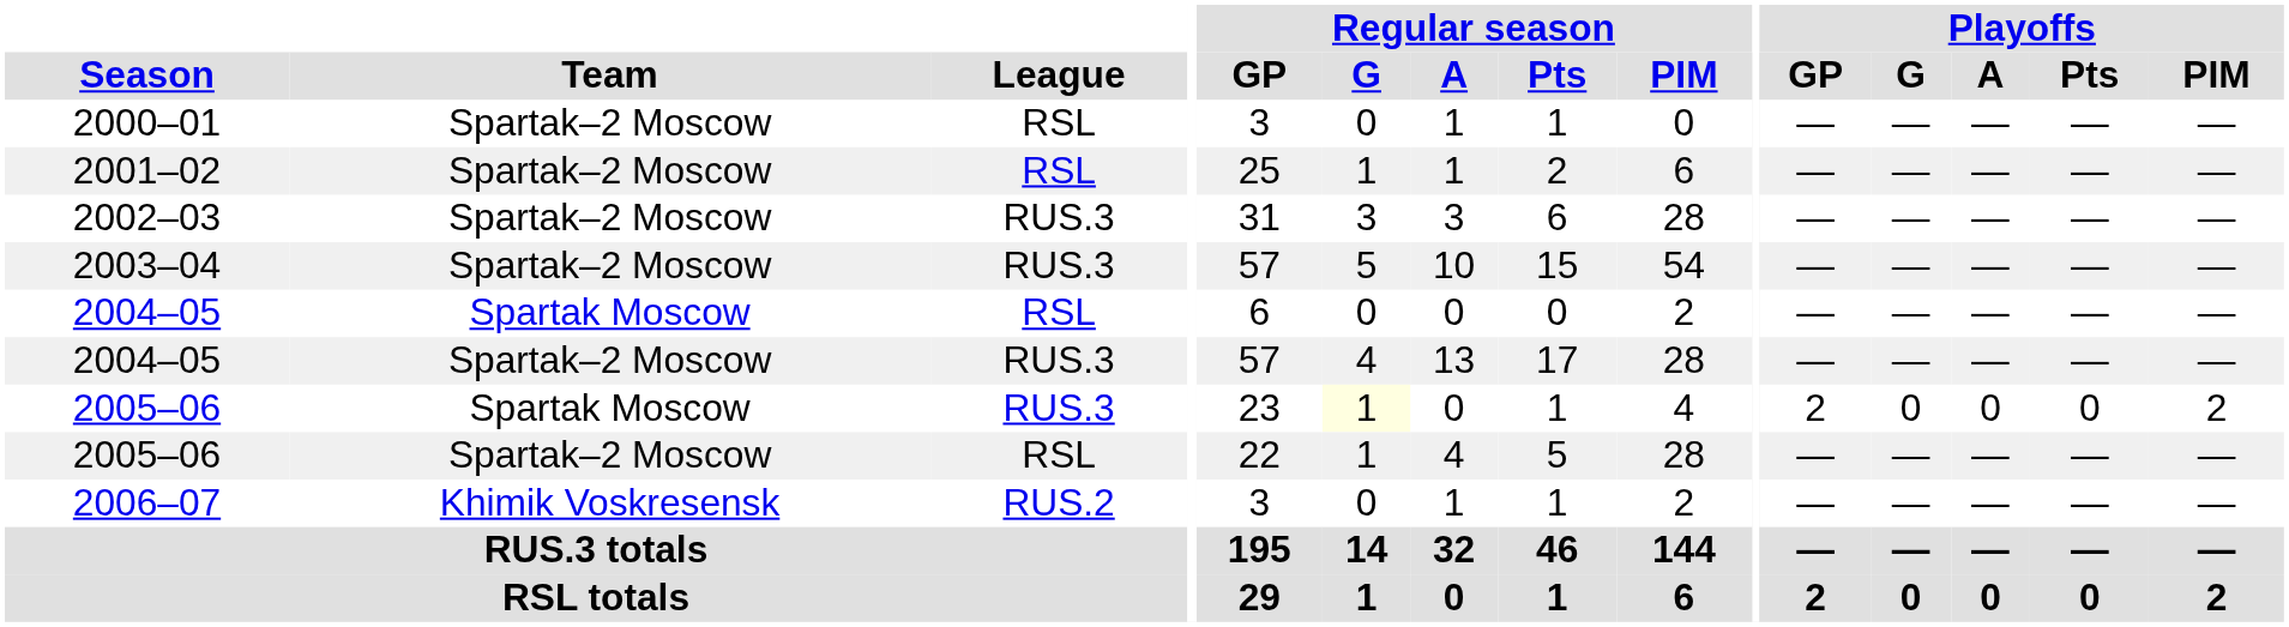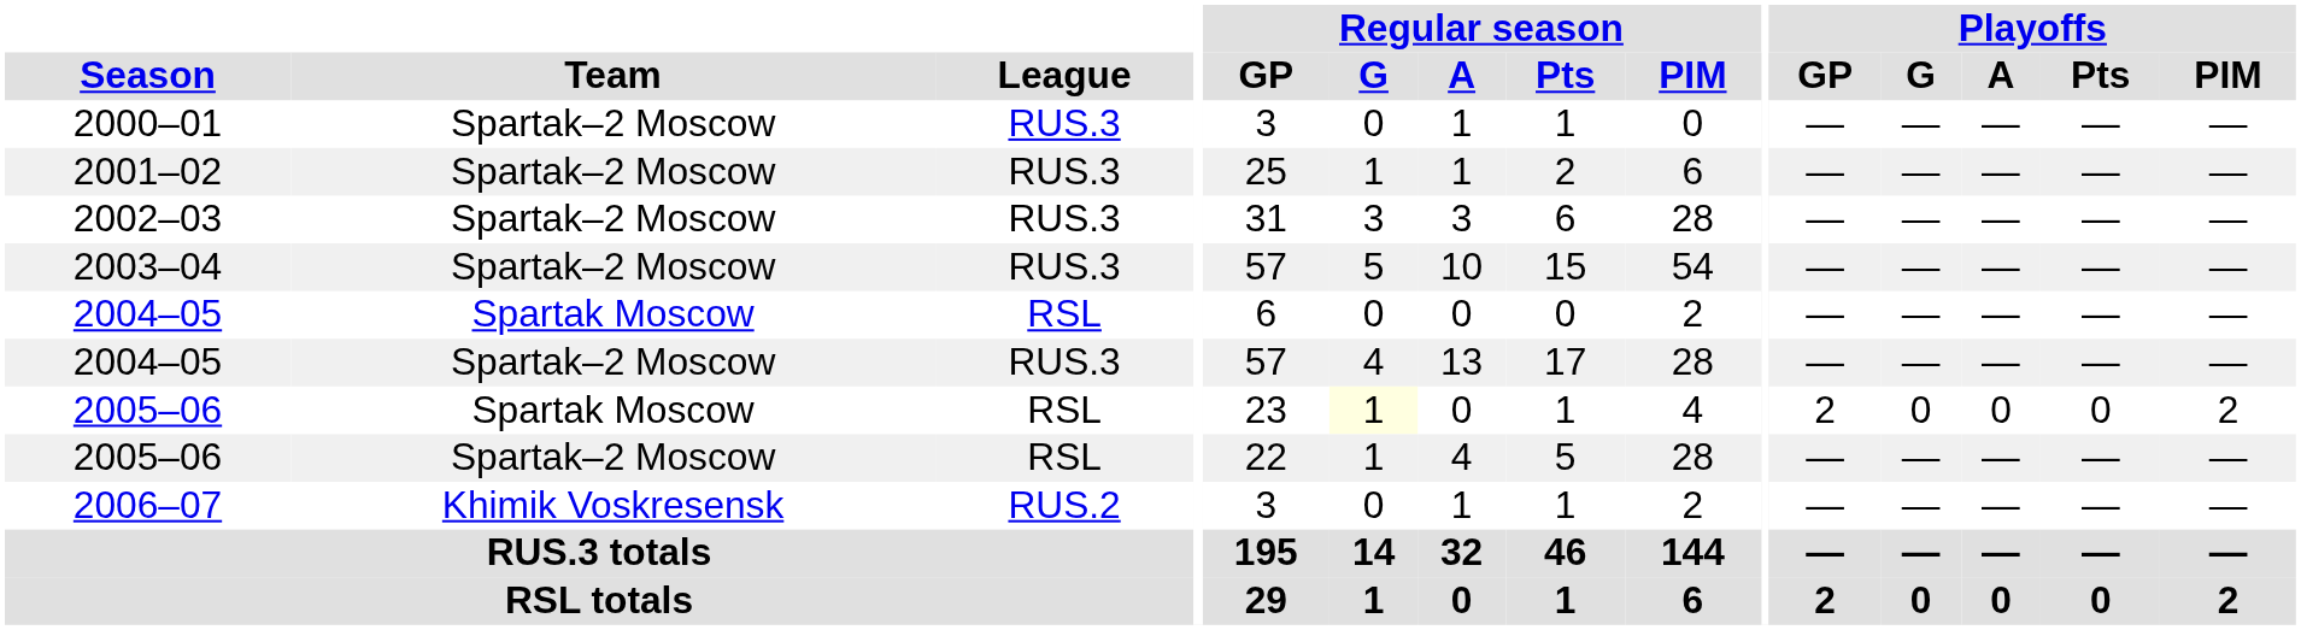 <table border="0" cellpadding="1" cellspacing="0" style="text-align:center; width:60em">
 <tr bgcolor="#e0e0e0">
 <th colspan="3" bgcolor="#ffffff"></th>
 <th rowspan="99" bgcolor="#ffffff"></th>
 <th colspan="5"><a href='#'>Regular season</a></th>
 <th rowspan="99" bgcolor="#ffffff"></th>
 <th colspan="5"><a href='#'>Playoffs</a></th>
 </tr>
 <tr bgcolor="#e0e0e0">
 <th><a href='#'>Season</a></th>
 <th>Team</th>
 <th>League</th>
 <th>GP</th>
 <th><a href='#'>G</a></th>
 <th><a href='#'>A</a></th>
 <th><a href='#'>Pts</a></th>
 <th><a href='#'>PIM</a></th>
 <th>GP</th>
 <th>G</th>
 <th>A</th>
 <th>Pts</th>
 <th>PIM</th>
 </tr>
 <tr>
 <td>2000–01</td>
 <td>Spartak–2 Moscow</td>
-<td>RSL</td>
+<td><a href='#'>RUS.3</a></td>
 <td>3</td>
 <td>0</td>
 <td>1</td>
 <td>1</td>
 <td>0</td>
 <td>—</td>
 <td>—</td>
 <td>—</td>
 <td>—</td>
 <td>—</td>
 </tr>
 <tr bgcolor="#f0f0f0">
 <td>2001–02</td>
 <td>Spartak–2 Moscow</td>
-<td><a href='#'>RSL</a></td>
+<td>RUS.3</td>
 <td>25</td>
 <td>1</td>
 <td>1</td>
 <td>2</td>
 <td>6</td>
 <td>—</td>
 <td>—</td>
 <td>—</td>
 <td>—</td>
 <td>—</td>
 </tr>
 <tr>
 <td>2002–03</td>
 <td>Spartak–2 Moscow</td>
 <td>RUS.3</td>
 <td>31</td>
 <td>3</td>
 <td>3</td>
 <td>6</td>
 <td>28</td>
 <td>—</td>
 <td>—</td>
 <td>—</td>
 <td>—</td>
 <td>—</td>
 </tr>
 <tr bgcolor="#f0f0f0">
 <td>2003–04</td>
 <td>Spartak–2 Moscow</td>
 <td>RUS.3</td>
 <td>57</td>
 <td>5</td>
 <td>10</td>
 <td>15</td>
 <td>54</td>
 <td>—</td>
 <td>—</td>
 <td>—</td>
 <td>—</td>
 <td>—</td>
 </tr>
 <tr>
 <td><a href='#'>2004–05</a></td>
 <td><a href='#'>Spartak Moscow</a></td>
 <td><a href='#'>RSL</a></td>
 <td>6</td>
 <td>0</td>
 <td>0</td>
 <td>0</td>
 <td>2</td>
 <td>—</td>
 <td>—</td>
 <td>—</td>
 <td>—</td>
 <td>—</td>
 </tr>
 <tr bgcolor="#f0f0f0">
 <td>2004–05</td>
 <td>Spartak–2 Moscow</td>
 <td>RUS.3</td>
 <td>57</td>
 <td>4</td>
 <td>13</td>
 <td>17</td>
 <td>28</td>
 <td>—</td>
 <td>—</td>
 <td>—</td>
 <td>—</td>
 <td>—</td>
 </tr>
 <tr>
 <td><a href='#'>2005–06</a></td>
 <td>Spartak Moscow</td>
-<td><a href='#'>RUS.3</a></td>
+<td>RSL</td>
 <td>23</td>
 <td style="background: lightyellow;">1</td>
 <td>0</td>
 <td>1</td>
 <td>4</td>
 <td>2</td>
 <td>0</td>
 <td>0</td>
 <td>0</td>
 <td>2</td>
 </tr>
 <tr bgcolor="#f0f0f0">
 <td>2005–06</td>
 <td>Spartak–2 Moscow</td>
 <td>RSL</td>
 <td>22</td>
 <td>1</td>
 <td>4</td>
 <td>5</td>
 <td>28</td>
 <td>—</td>
 <td>—</td>
 <td>—</td>
 <td>—</td>
 <td>—</td>
 </tr>
 <tr>
 <td><a href='#'>2006–07</a></td>
 <td><a href='#'>Khimik Voskresensk</a></td>
 <td><a href='#'>RUS.2</a></td>
 <td>3</td>
 <td>0</td>
 <td>1</td>
 <td>1</td>
 <td>2</td>
 <td>—</td>
 <td>—</td>
 <td>—</td>
 <td>—</td>
 <td>—</td>
 </tr>
 <tr bgcolor="#e0e0e0">
 <th colspan="3">RUS.3 totals</th>
 <th>195</th>
 <th>14</th>
 <th>32</th>
 <th>46</th>
 <th>144</th>
 <th>—</th>
 <th>—</th>
 <th>—</th>
 <th>—</th>
 <th>—</th>
 </tr>
 <tr bgcolor="#e0e0e0">
 <th colspan="3">RSL totals</th>
 <th>29</th>
 <th>1</th>
 <th>0</th>
 <th>1</th>
 <th>6</th>
 <th>2</th>
 <th>0</th>
 <th>0</th>
 <th>0</th>
 <th>2</th>
 </tr>
 </table>
